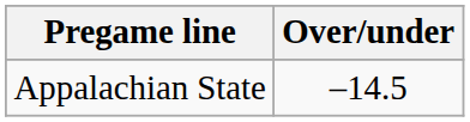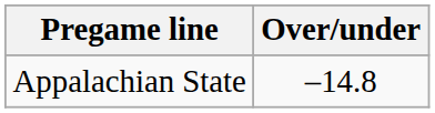 <table class="wikitable" style="margin-right: auto; margin-right: auto; border: none;">
 <tr align="center">
 <th style=>Pregame line</th>
 <th style=>Over/under</th>
 </tr>
 <tr align="center">
 <td>Appalachian State</td>
-<td>–14.5</td>
+<td>–14.8</td>
 </tr>
 </table>
